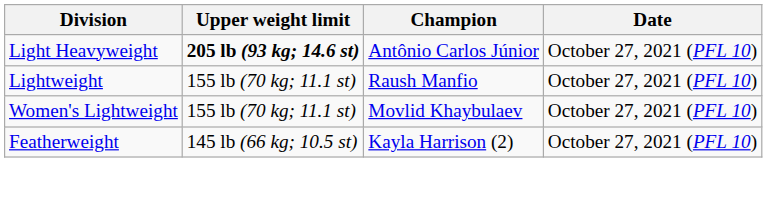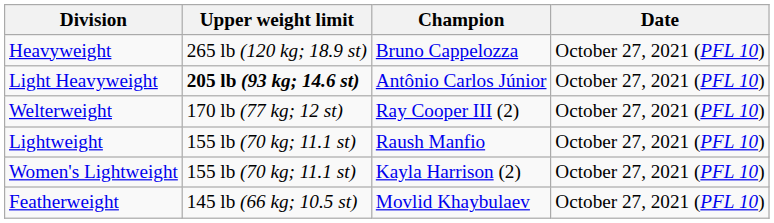 <table class="wikitable">
 <tr>
 <th>Division</th>
 <th>Upper weight limit</th>
 <th>Champion</th>
 <th>Date</th>
 </tr>
 <tr>
+<td><a href='#'>Heavyweight</a></td>
+<td>265 lb <em>(120 kg; 18.9 st)</em></td>
+<td><a href='#'>Bruno Cappelozza</a></td>
+<td>October 27, 2021 (<em><a href='#'>PFL 10</a></em>)</td>
+</tr>
+<tr>
 <td><a href='#'>Light Heavyweight</a></td>
 <td><strong>205 lb <em>(93 kg; 14.6 st)</em></strong></td>
 <td><a href='#'>Antônio Carlos Júnior</a></td>
+<td>October 27, 2021 (<em><a href='#'>PFL 10</a></em>)</td>
+</tr>
+<tr>
+<td><a href='#'>Welterweight</a></td>
+<td>170 lb <em>(77 kg; 12 st)</em></td>
+<td><a href='#'>Ray Cooper III</a> (2)</td>
 <td>October 27, 2021 (<em><a href='#'>PFL 10</a></em>)</td>
 </tr>
 <tr>
 <td><a href='#'>Lightweight</a></td>
 <td>155 lb <em>(70 kg; 11.1 st)</em></td>
 <td><a href='#'>Raush Manfio</a></td>
 <td>October 27, 2021 (<em><a href='#'>PFL 10</a></em>)</td>
 </tr>
 <tr>
 <td><a href='#'>Women's Lightweight</a></td>
 <td>155 lb <em>(70 kg; 11.1 st)</em></td>
-<td><a href='#'>Movlid Khaybulaev</a></td>
+<td><a href='#'>Kayla Harrison</a> (2)</td>
 <td>October 27, 2021 (<em><a href='#'>PFL 10</a></em>)</td>
 </tr>
 <tr>
 <td><a href='#'>Featherweight</a></td>
 <td>145 lb <em>(66 kg; 10.5 st)</em></td>
-<td><a href='#'>Kayla Harrison</a> (2)</td>
+<td><a href='#'>Movlid Khaybulaev</a></td>
 <td>October 27, 2021 (<em><a href='#'>PFL 10</a></em>)</td>
 </tr>
 </table>
